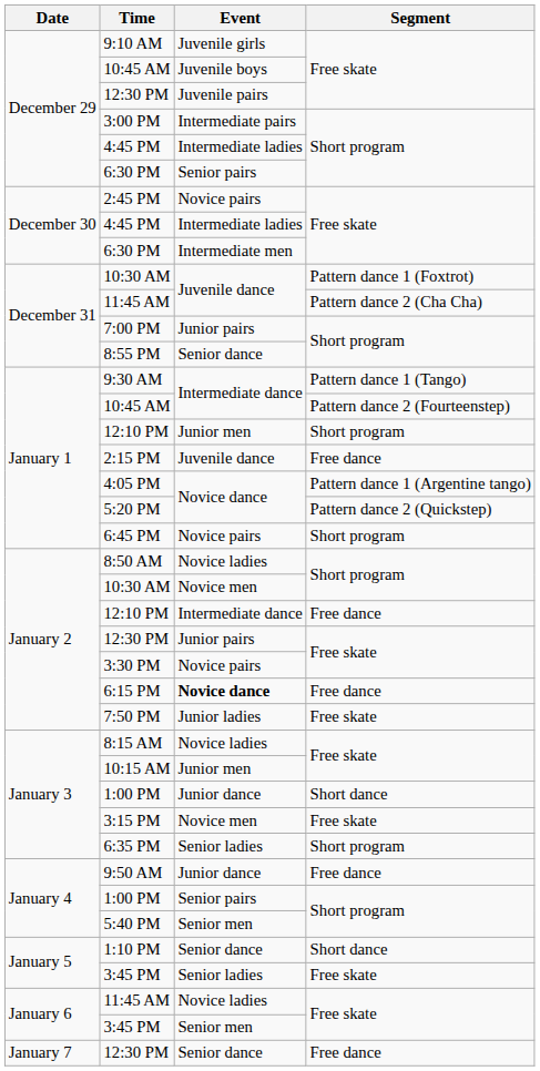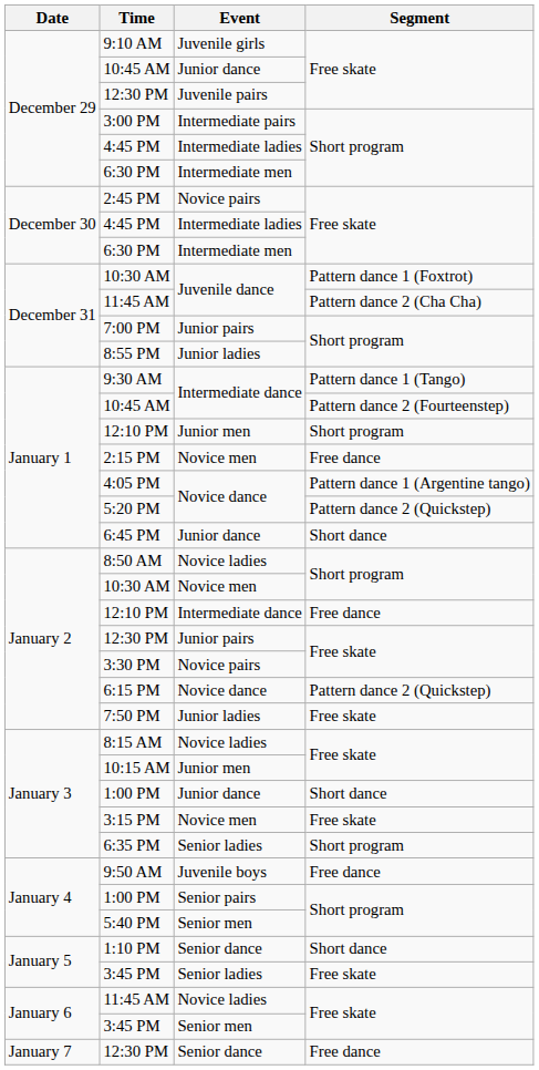 <table class="wikitable">
 <tr>
 <th>Date</th>
 <th>Time</th>
 <th>Event</th>
 <th>Segment</th>
 </tr>
 <tr>
 <td rowspan=6>December 29</td>
 <td>9:10 AM</td>
 <td>Juvenile girls</td>
 <td rowspan=3>Free skate</td>
 </tr>
 <tr>
 <td style="text-align: left;">10:45 AM</td>
-<td>Juvenile boys</td>
+<td>Junior dance</td>
 </tr>
 <tr>
 <td>12:30 PM</td>
 <td>Juvenile pairs</td>
 </tr>
 <tr>
 <td>3:00 PM</td>
 <td>Intermediate pairs</td>
 <td rowspan=3>Short program</td>
 </tr>
 <tr>
 <td>4:45 PM</td>
 <td>Intermediate ladies</td>
 </tr>
 <tr>
 <td>6:30 PM</td>
-<td>Senior pairs</td>
+<td>Intermediate men</td>
 </tr>
 <tr>
 <td rowspan=3>December 30</td>
 <td>2:45 PM</td>
 <td>Novice pairs</td>
 <td rowspan=3>Free skate</td>
 </tr>
 <tr>
 <td>4:45 PM</td>
 <td>Intermediate ladies</td>
 </tr>
 <tr>
 <td>6:30 PM</td>
 <td>Intermediate men</td>
 </tr>
 <tr>
 <td rowspan=4>December 31</td>
 <td>10:30 AM</td>
 <td rowspan=2>Juvenile dance</td>
 <td>Pattern dance 1 (Foxtrot)</td>
 </tr>
 <tr>
 <td>11:45 AM</td>
 <td>Pattern dance 2 (Cha Cha)</td>
 </tr>
 <tr>
 <td>7:00 PM</td>
 <td>Junior pairs</td>
 <td rowspan=2>Short program</td>
 </tr>
 <tr>
 <td>8:55 PM</td>
-<td>Senior dance</td>
+<td>Junior ladies</td>
 </tr>
 <tr>
 <td rowspan=7>January 1</td>
 <td>9:30 AM</td>
 <td rowspan=2>Intermediate dance</td>
 <td>Pattern dance 1 (Tango)</td>
 </tr>
 <tr>
 <td>10:45 AM</td>
 <td>Pattern dance 2 (Fourteenstep)</td>
 </tr>
 <tr>
 <td>12:10 PM</td>
 <td>Junior men</td>
 <td>Short program</td>
 </tr>
 <tr>
 <td>2:15 PM</td>
-<td>Juvenile dance</td>
+<td>Novice men</td>
 <td>Free dance</td>
 </tr>
 <tr>
 <td>4:05 PM</td>
 <td rowspan=2>Novice dance</td>
 <td>Pattern dance 1 (Argentine tango)</td>
 </tr>
 <tr>
 <td>5:20 PM</td>
 <td>Pattern dance 2 (Quickstep)</td>
 </tr>
 <tr>
 <td>6:45 PM</td>
-<td>Novice pairs</td>
-<td>Short program</td>
+<td>Junior dance</td>
+<td>Short dance</td>
 </tr>
 <tr>
 <td rowspan=7>January 2</td>
 <td>8:50 AM</td>
 <td>Novice ladies</td>
 <td rowspan=2>Short program</td>
 </tr>
 <tr>
 <td>10:30 AM</td>
 <td>Novice men</td>
 </tr>
 <tr>
 <td>12:10 PM</td>
 <td>Intermediate dance</td>
 <td>Free dance</td>
 </tr>
 <tr>
 <td>12:30 PM</td>
 <td>Junior pairs</td>
 <td rowspan=2>Free skate</td>
 </tr>
 <tr>
 <td>3:30 PM</td>
 <td>Novice pairs</td>
 </tr>
 <tr>
 <td>6:15 PM</td>
-<td><strong>Novice dance</strong></td>
-<td>Free dance</td>
+<td>Novice dance</td>
+<td>Pattern dance 2 (Quickstep)</td>
 </tr>
 <tr>
 <td>7:50 PM</td>
 <td>Junior ladies</td>
 <td>Free skate</td>
 </tr>
 <tr>
 <td rowspan=5>January 3</td>
 <td>8:15 AM</td>
 <td>Novice ladies</td>
 <td rowspan=2>Free skate</td>
 </tr>
 <tr>
 <td>10:15 AM</td>
 <td>Junior men</td>
 </tr>
 <tr>
 <td>1:00 PM</td>
 <td>Junior dance</td>
 <td>Short dance</td>
 </tr>
 <tr>
 <td>3:15 PM</td>
 <td>Novice men</td>
 <td>Free skate</td>
 </tr>
 <tr>
 <td>6:35 PM</td>
 <td>Senior ladies</td>
 <td>Short program</td>
 </tr>
 <tr>
 <td rowspan=3>January 4</td>
 <td>9:50 AM</td>
-<td>Junior dance</td>
+<td>Juvenile boys</td>
 <td>Free dance</td>
 </tr>
 <tr>
 <td>1:00 PM</td>
 <td>Senior pairs</td>
 <td rowspan=2>Short program</td>
 </tr>
 <tr>
 <td>5:40 PM</td>
 <td>Senior men</td>
 </tr>
 <tr>
 <td rowspan=2>January 5</td>
 <td>1:10 PM</td>
 <td>Senior dance</td>
 <td>Short dance</td>
 </tr>
 <tr>
 <td>3:45 PM</td>
 <td>Senior ladies</td>
 <td>Free skate</td>
 </tr>
 <tr>
 <td rowspan=2>January 6</td>
 <td>11:45 AM</td>
 <td>Novice ladies</td>
 <td rowspan=2>Free skate</td>
 </tr>
 <tr>
 <td>3:45 PM</td>
 <td>Senior men</td>
 </tr>
 <tr>
 <td>January 7</td>
 <td>12:30 PM</td>
 <td>Senior dance</td>
 <td>Free dance</td>
 </tr>
 </table>
